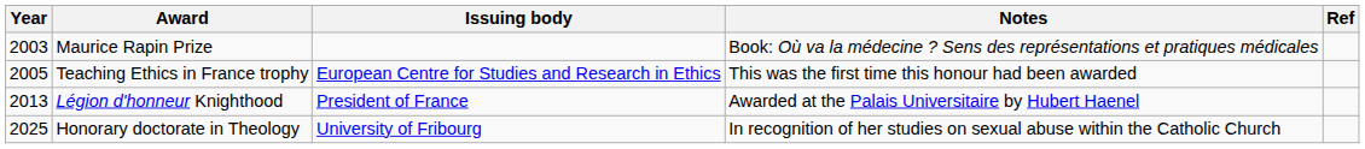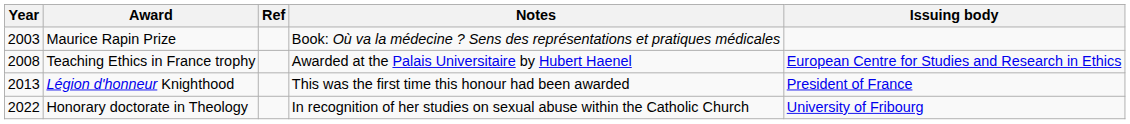 <table class="wikitable sortable">
 <tr>
 <th>Year</th>
 <th>Award</th>
+<th class="unsortable">Ref</th>
+<th>Notes</th>
 <th>Issuing body</th>
-<th>Notes</th>
-<th class="unsortable">Ref</th>
 </tr>
 <tr>
 <td>2003</td>
 <td>Maurice Rapin Prize</td>
 <td></td>
 <td>Book: <em>Où va la médecine ? Sens des représentations et pratiques médicales</em></td>
 <td></td>
 </tr>
 <tr>
-<td>2005</td>
+<td>2008</td>
 <td>Teaching Ethics in France trophy</td>
+<td></td>
+<td>Awarded at the <a href='#'>Palais Universitaire</a> by <a href='#'>Hubert Haenel</a></td>
 <td><a href='#'>European Centre for Studies and Research in Ethics</a></td>
-<td>This was the first time this honour had been awarded</td>
-<td></td>
 </tr>
 <tr>
 <td>2013</td>
 <td><em><a href='#'>Légion d'honneur</a></em> Knighthood</td>
+<td></td>
+<td>This was the first time this honour had been awarded</td>
 <td><a href='#'>President of France</a></td>
-<td>Awarded at the <a href='#'>Palais Universitaire</a> by <a href='#'>Hubert Haenel</a></td>
-<td></td>
 </tr>
 <tr>
-<td>2025</td>
+<td>2022</td>
 <td>Honorary doctorate in Theology</td>
+<td></td>
+<td>In recognition of her studies on sexual abuse within the Catholic Church</td>
 <td><a href='#'>University of Fribourg</a></td>
-<td>In recognition of her studies on sexual abuse within the Catholic Church</td>
-<td></td>
 </tr>
 </table>
